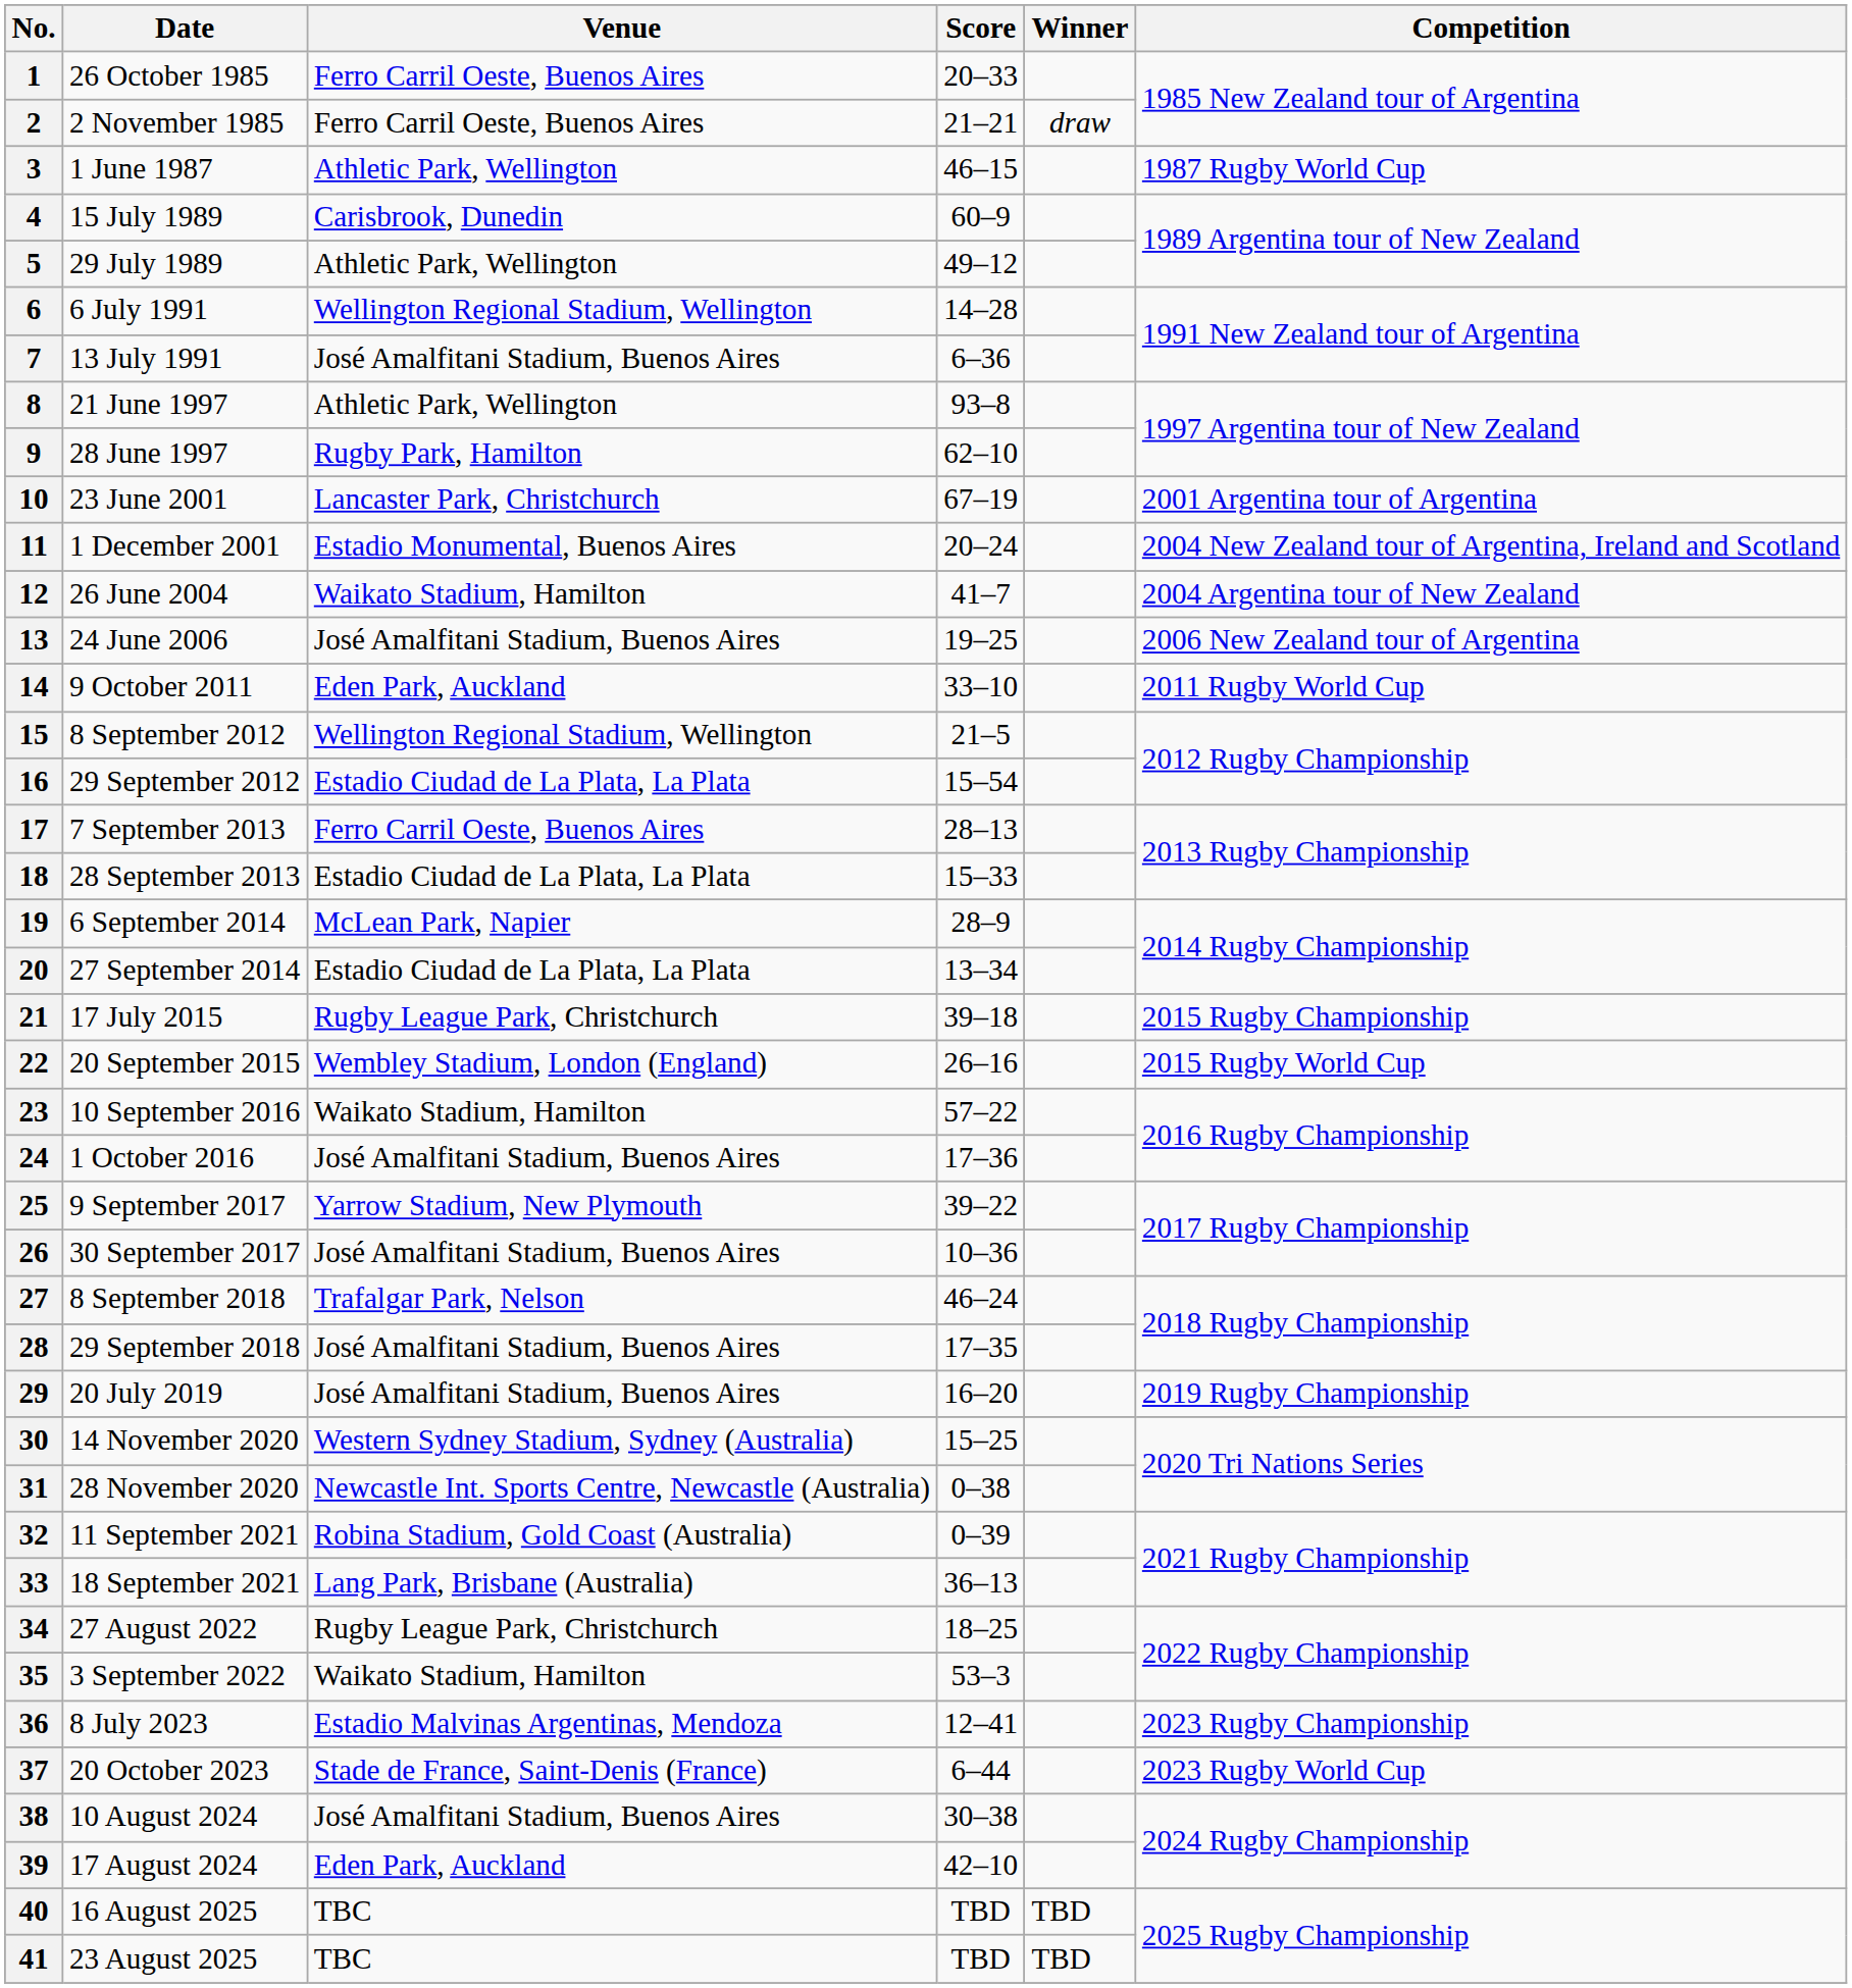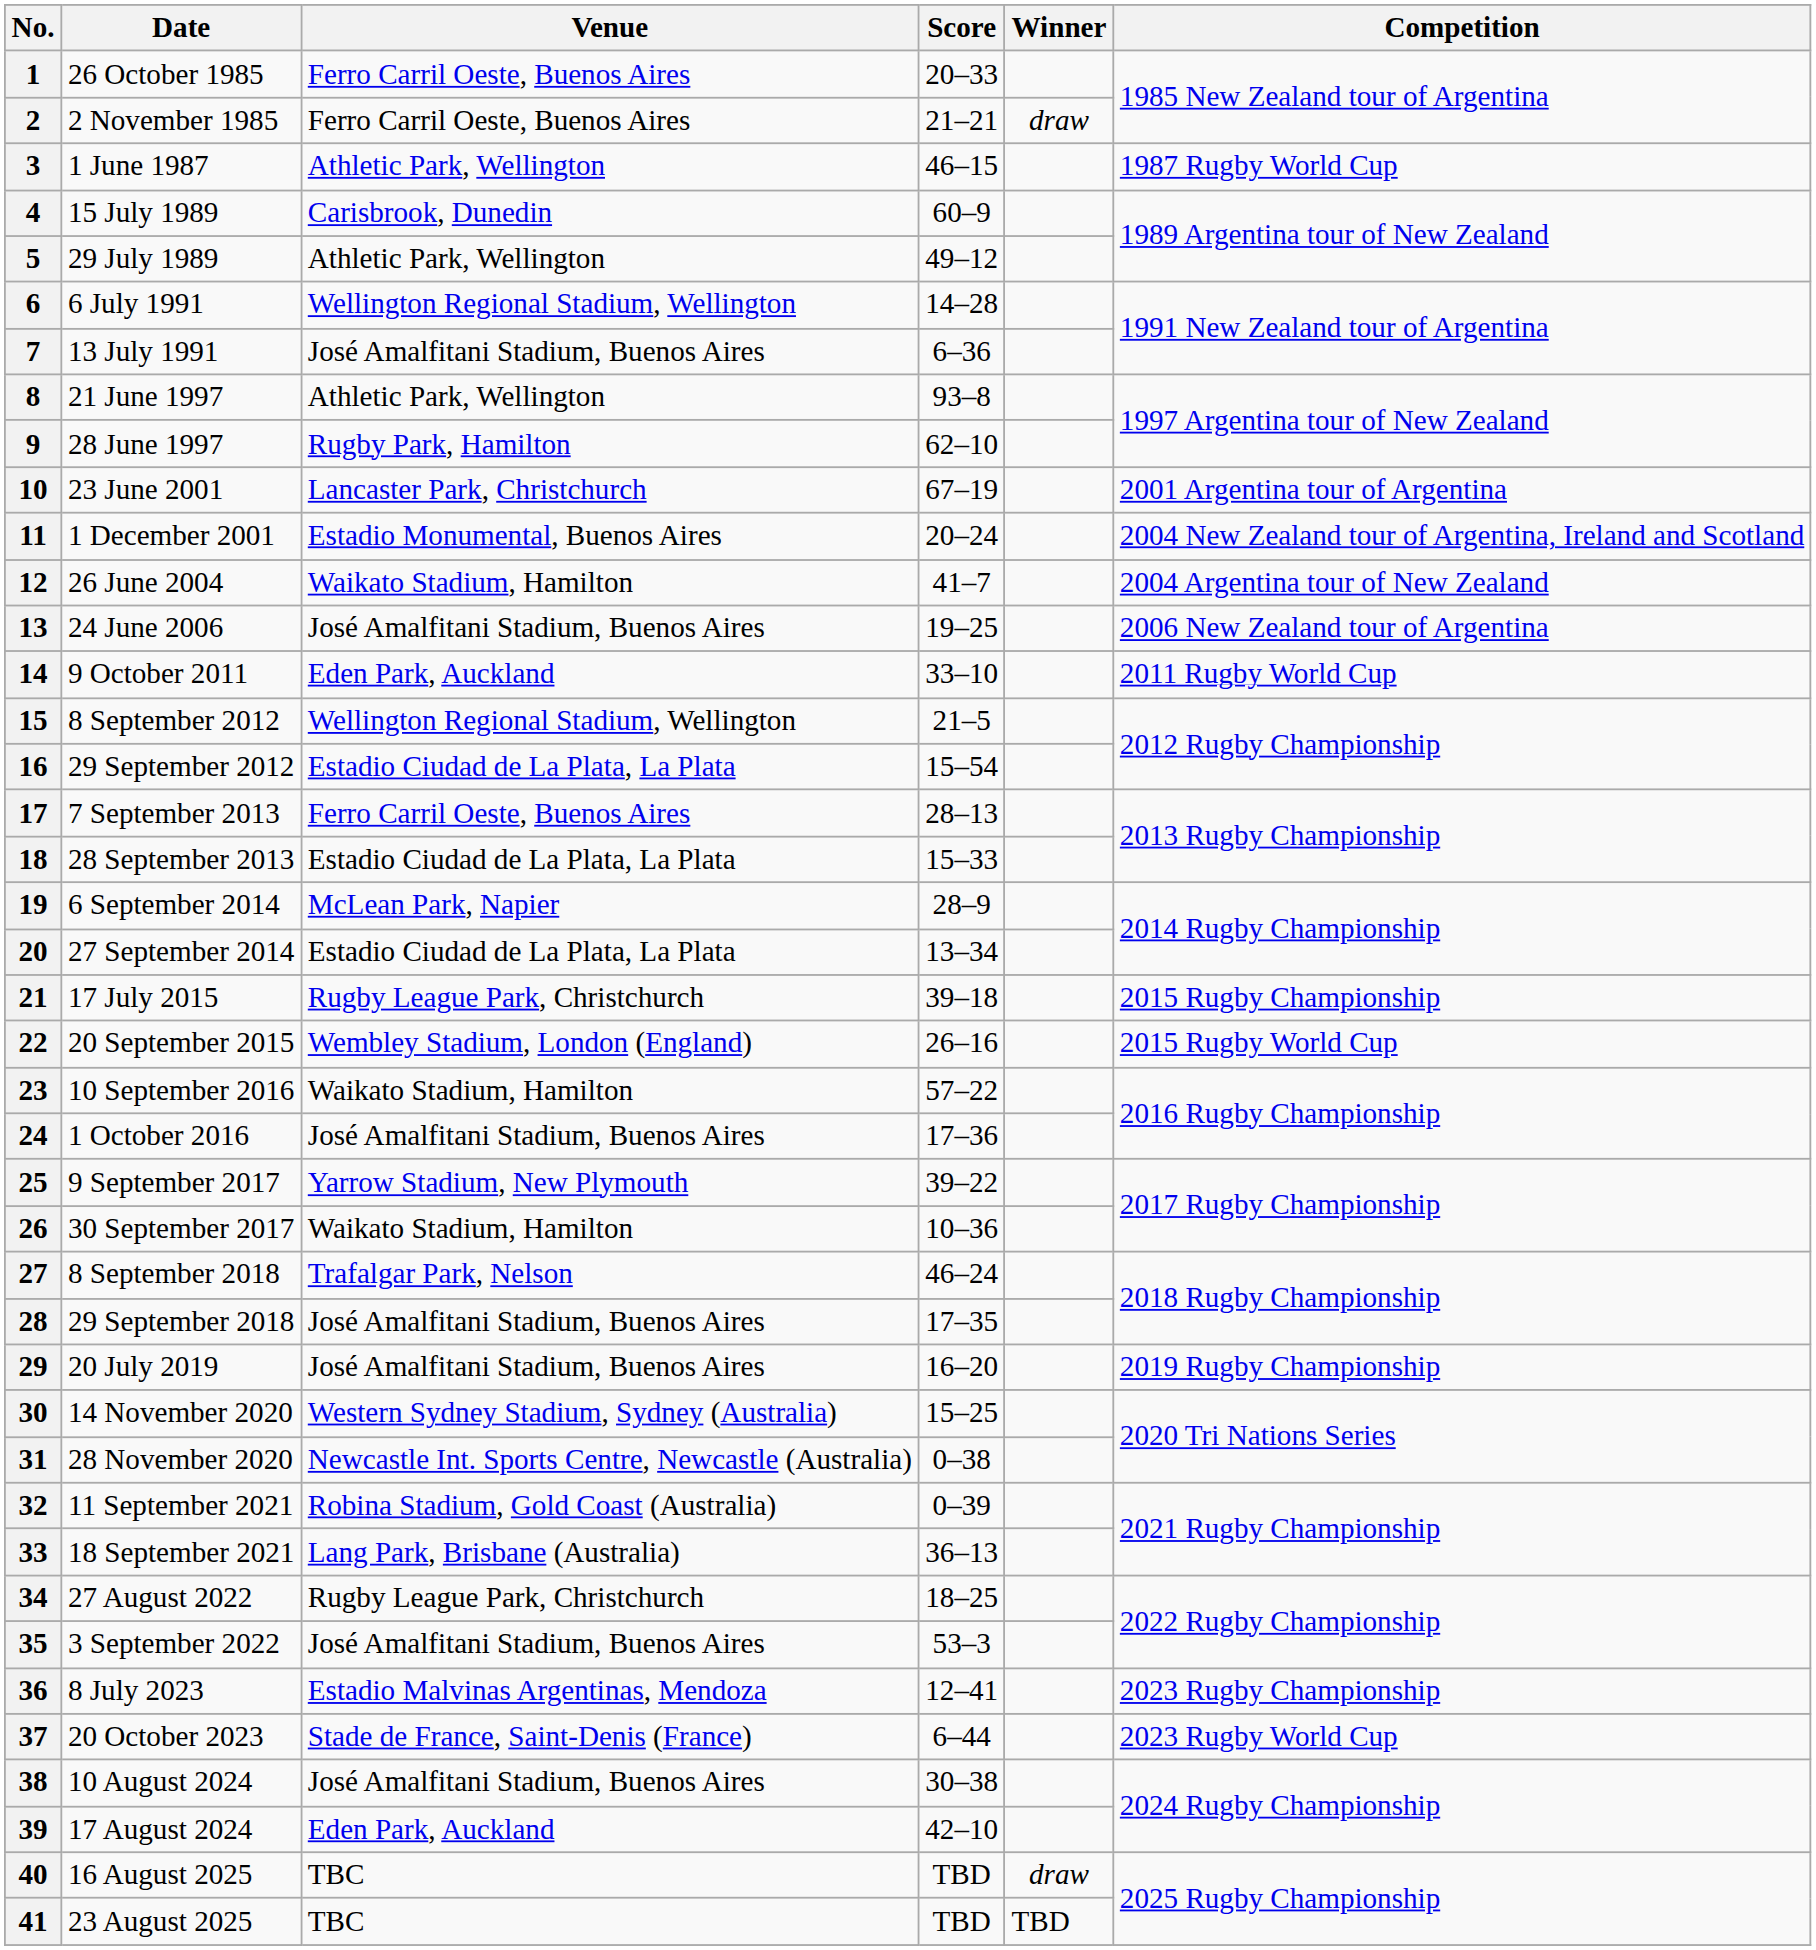 <table class="wikitable">
 <tr>
 <th>No.</th>
 <th>Date</th>
 <th>Venue</th>
 <th>Score</th>
 <th>Winner</th>
 <th>Competition</th>
 </tr>
 <tr>
 <th>1</th>
 <td>26 October 1985</td>
 <td><a href='#'>Ferro Carril Oeste</a>, <a href='#'>Buenos Aires</a></td>
 <td align=center>20–33</td>
 <td></td>
 <td rowspan=2><a href='#'>1985 New Zealand tour of Argentina</a></td>
 </tr>
 <tr>
 <th>2</th>
 <td>2 November 1985</td>
 <td>Ferro Carril Oeste, Buenos Aires</td>
 <td align=center>21–21</td>
 <td align=center><em>draw</em></td>
 </tr>
 <tr>
 <th>3</th>
 <td>1 June 1987</td>
 <td><a href='#'>Athletic Park</a>, <a href='#'>Wellington</a></td>
 <td align=center>46–15</td>
 <td></td>
 <td><a href='#'>1987 Rugby World Cup</a></td>
 </tr>
 <tr>
 <th>4</th>
 <td>15 July 1989</td>
 <td><a href='#'>Carisbrook</a>, <a href='#'>Dunedin</a></td>
 <td align=center>60–9</td>
 <td></td>
 <td rowspan=2><a href='#'>1989 Argentina tour of New Zealand</a></td>
 </tr>
 <tr>
 <th>5</th>
 <td>29 July 1989</td>
 <td>Athletic Park, Wellington</td>
 <td align=center>49–12</td>
 <td></td>
 </tr>
 <tr>
 <th>6</th>
 <td>6 July 1991</td>
 <td><a href='#'>Wellington Regional Stadium</a>, <a href='#'>Wellington</a></td>
 <td align=center>14–28</td>
 <td></td>
 <td rowspan=2><a href='#'>1991 New Zealand tour of Argentina</a></td>
 </tr>
 <tr>
 <th>7</th>
 <td>13 July 1991</td>
 <td>José Amalfitani Stadium, Buenos Aires</td>
 <td align=center>6–36</td>
 <td></td>
 </tr>
 <tr>
 <th>8</th>
 <td>21 June 1997</td>
 <td>Athletic Park, Wellington</td>
 <td align=center>93–8</td>
 <td></td>
 <td rowspan=2><a href='#'>1997 Argentina tour of New Zealand</a></td>
 </tr>
 <tr>
 <th>9</th>
 <td>28 June 1997</td>
 <td><a href='#'>Rugby Park</a>, <a href='#'>Hamilton</a></td>
 <td align=center>62–10</td>
 <td></td>
 </tr>
 <tr>
 <th>10</th>
 <td>23 June 2001</td>
 <td><a href='#'>Lancaster Park</a>, <a href='#'>Christchurch</a></td>
 <td align=center>67–19</td>
 <td></td>
 <td><a href='#'>2001 Argentina tour of Argentina</a></td>
 </tr>
 <tr>
 <th>11</th>
 <td>1 December 2001</td>
 <td><a href='#'>Estadio Monumental</a>, Buenos Aires</td>
 <td align=center>20–24</td>
 <td></td>
 <td><a href='#'>2004 New Zealand tour of Argentina, Ireland and Scotland</a></td>
 </tr>
 <tr>
 <th>12</th>
 <td>26 June 2004</td>
 <td><a href='#'>Waikato Stadium</a>, Hamilton</td>
 <td align=center>41–7</td>
 <td></td>
 <td><a href='#'>2004 Argentina tour of New Zealand</a></td>
 </tr>
 <tr>
 <th>13</th>
 <td>24 June 2006</td>
 <td>José Amalfitani Stadium, Buenos Aires</td>
 <td align=center>19–25</td>
 <td></td>
 <td><a href='#'>2006 New Zealand tour of Argentina</a></td>
 </tr>
 <tr>
 <th>14</th>
 <td>9 October 2011</td>
 <td><a href='#'>Eden Park</a>, <a href='#'>Auckland</a></td>
 <td align=center>33–10</td>
 <td></td>
 <td><a href='#'>2011 Rugby World Cup</a></td>
 </tr>
 <tr>
 <th>15</th>
 <td>8 September 2012</td>
 <td><a href='#'>Wellington Regional Stadium</a>, Wellington</td>
 <td align=center>21–5</td>
 <td></td>
 <td rowspan="2"><a href='#'>2012 Rugby Championship</a></td>
 </tr>
 <tr>
 <th>16</th>
 <td>29 September 2012</td>
 <td><a href='#'>Estadio Ciudad de La Plata</a>, <a href='#'>La Plata</a></td>
 <td align=center>15–54</td>
 <td></td>
 </tr>
 <tr>
 <th>17</th>
 <td>7 September 2013</td>
 <td><a href='#'>Ferro Carril Oeste</a>, <a href='#'>Buenos Aires</a></td>
 <td align=center>28–13</td>
 <td></td>
 <td rowspan="2"><a href='#'>2013 Rugby Championship</a></td>
 </tr>
 <tr>
 <th>18</th>
 <td>28 September 2013</td>
 <td>Estadio Ciudad de La Plata, La Plata</td>
 <td align=center>15–33</td>
 <td></td>
 </tr>
 <tr>
 <th>19</th>
 <td>6 September 2014</td>
 <td><a href='#'>McLean Park</a>, <a href='#'>Napier</a></td>
 <td align=center>28–9</td>
 <td></td>
 <td rowspan="2"><a href='#'>2014 Rugby Championship</a></td>
 </tr>
 <tr>
 <th>20</th>
 <td>27 September 2014</td>
 <td>Estadio Ciudad de La Plata, La Plata</td>
 <td align=center>13–34</td>
 <td></td>
 </tr>
 <tr>
 <th>21</th>
 <td>17 July 2015</td>
 <td><a href='#'>Rugby League Park</a>, Christchurch</td>
 <td align=center>39–18</td>
 <td></td>
 <td><a href='#'>2015 Rugby Championship</a></td>
 </tr>
 <tr>
 <th>22</th>
 <td>20 September 2015</td>
 <td><a href='#'>Wembley Stadium</a>, <a href='#'>London</a> (<a href='#'>England</a>)</td>
 <td align=center>26–16</td>
 <td></td>
 <td><a href='#'>2015 Rugby World Cup</a></td>
 </tr>
 <tr>
 <th>23</th>
 <td>10 September 2016</td>
 <td>Waikato Stadium, Hamilton</td>
 <td align=center>57–22</td>
 <td></td>
 <td rowspan="2"><a href='#'>2016 Rugby Championship</a></td>
 </tr>
 <tr>
 <th>24</th>
 <td>1 October 2016</td>
 <td>José Amalfitani Stadium, Buenos Aires</td>
 <td align=center>17–36</td>
 <td></td>
 </tr>
 <tr>
 <th>25</th>
 <td>9 September 2017</td>
 <td><a href='#'>Yarrow Stadium</a>, <a href='#'>New Plymouth</a></td>
 <td align=center>39–22</td>
 <td></td>
 <td rowspan="2"><a href='#'>2017 Rugby Championship</a></td>
 </tr>
 <tr>
 <th>26</th>
 <td>30 September 2017</td>
-<td>José Amalfitani Stadium, Buenos Aires</td>
+<td>Waikato Stadium, Hamilton</td>
 <td align=center>10–36</td>
 <td></td>
 </tr>
 <tr>
 <th>27</th>
 <td>8 September 2018</td>
 <td><a href='#'>Trafalgar Park</a>, <a href='#'>Nelson</a></td>
 <td align=center>46–24</td>
 <td></td>
 <td rowspan="2"><a href='#'>2018 Rugby Championship</a></td>
 </tr>
 <tr>
 <th>28</th>
 <td>29 September 2018</td>
 <td>José Amalfitani Stadium, Buenos Aires</td>
 <td align=center>17–35</td>
 <td></td>
 </tr>
 <tr>
 <th>29</th>
 <td>20 July 2019</td>
 <td>José Amalfitani Stadium, Buenos Aires</td>
 <td align=center>16–20</td>
 <td></td>
 <td><a href='#'>2019 Rugby Championship</a></td>
 </tr>
 <tr>
 <th>30</th>
 <td>14 November 2020</td>
 <td><a href='#'>Western Sydney Stadium</a>, <a href='#'>Sydney</a> (<a href='#'>Australia</a>)</td>
 <td align=center>15–25</td>
 <td></td>
 <td rowspan="2"><a href='#'>2020 Tri Nations Series</a></td>
 </tr>
 <tr>
 <th>31</th>
 <td>28 November 2020</td>
 <td><a href='#'>Newcastle Int. Sports Centre</a>, <a href='#'>Newcastle</a> (Australia)</td>
 <td align=center>0–38</td>
 <td></td>
 </tr>
 <tr>
 <th>32</th>
 <td>11 September 2021</td>
 <td><a href='#'>Robina Stadium</a>, <a href='#'>Gold Coast</a> (Australia)</td>
 <td align=center>0–39</td>
 <td></td>
 <td rowspan="2"><a href='#'>2021 Rugby Championship</a></td>
 </tr>
 <tr>
 <th>33</th>
 <td>18 September 2021</td>
 <td><a href='#'>Lang Park</a>, <a href='#'>Brisbane</a> (Australia)</td>
 <td align=center>36–13</td>
 <td></td>
 </tr>
 <tr>
 <th>34</th>
 <td>27 August 2022</td>
 <td>Rugby League Park, Christchurch</td>
 <td align=center>18–25</td>
 <td></td>
 <td rowspan="2"><a href='#'>2022 Rugby Championship</a></td>
 </tr>
 <tr>
 <th>35</th>
 <td>3 September 2022</td>
-<td>Waikato Stadium, Hamilton</td>
+<td>José Amalfitani Stadium, Buenos Aires</td>
 <td align=center>53–3</td>
 <td></td>
 </tr>
 <tr>
 <th>36</th>
 <td>8 July 2023</td>
 <td><a href='#'>Estadio Malvinas Argentinas</a>, <a href='#'>Mendoza</a></td>
 <td align=center>12–41</td>
 <td></td>
 <td><a href='#'>2023 Rugby Championship</a></td>
 </tr>
 <tr>
 <th>37</th>
 <td>20 October 2023</td>
 <td><a href='#'>Stade de France</a>, <a href='#'>Saint-Denis</a> (<a href='#'>France</a>)</td>
 <td align=center>6–44</td>
 <td></td>
 <td><a href='#'>2023 Rugby World Cup</a></td>
 </tr>
 <tr>
 <th>38</th>
 <td>10 August 2024</td>
 <td>José Amalfitani Stadium, Buenos Aires</td>
 <td align=center>30–38</td>
 <td></td>
 <td rowspan="2"><a href='#'>2024 Rugby Championship</a></td>
 </tr>
 <tr>
 <th>39</th>
 <td>17 August 2024</td>
 <td><a href='#'>Eden Park</a>, <a href='#'>Auckland</a></td>
 <td align=center>42–10</td>
 <td></td>
 </tr>
 <tr>
 <th>40</th>
 <td>16 August 2025</td>
 <td>TBC</td>
 <td align=center>TBD</td>
-<td>TBD</td>
+<td align=center><em>draw</em></td>
 <td rowspan="2"><a href='#'>2025 Rugby Championship</a></td>
 </tr>
 <tr>
 <th>41</th>
 <td>23 August 2025</td>
 <td>TBC</td>
 <td align=center>TBD</td>
 <td>TBD</td>
 </tr>
 </table>
